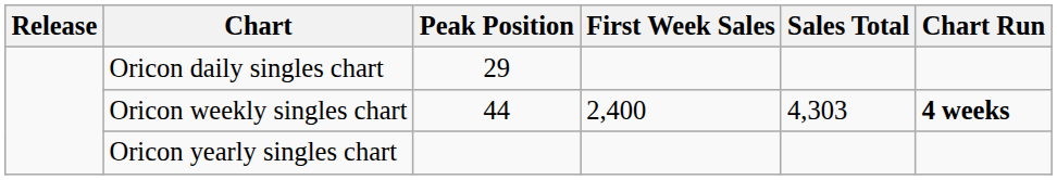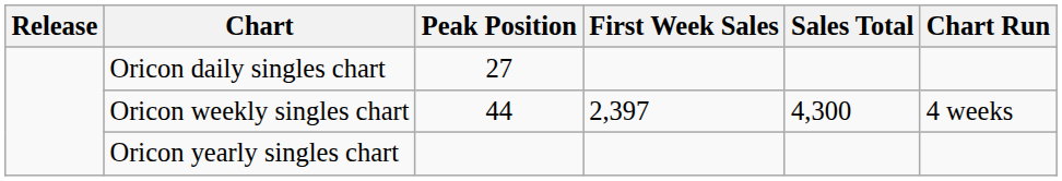 <table class="wikitable">
 <tr>
 <th>Release</th>
 <th>Chart</th>
 <th>Peak Position</th>
 <th>First Week Sales</th>
 <th>Sales Total</th>
 <th>Chart Run</th>
 </tr>
 <tr>
 <td rowspan="3"></td>
 <td>Oricon daily singles chart</td>
-<td align="center">29</td>
+<td align="center">27</td>
 <td></td>
 <td></td>
 <td></td>
 </tr>
 <tr>
 <td>Oricon weekly singles chart</td>
 <td align="center">44</td>
-<td>2,400 </td>
-<td>4,303 </td>
-<td><strong>4 weeks</strong></td>
+<td>2,397 </td>
+<td>4,300 </td>
+<td>4 weeks</td>
 </tr>
 <tr>
 <td>Oricon yearly singles chart</td>
 <td align="center"></td>
 <td></td>
 <td></td>
 <td></td>
 </tr>
 </table>
